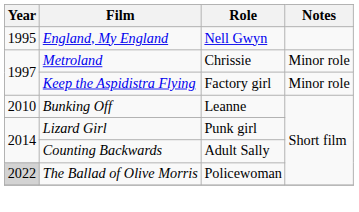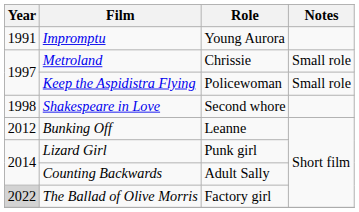 <table class="wikitable">
 <tr>
 <th>Year</th>
 <th>Film</th>
 <th>Role</th>
 <th>Notes</th>
 </tr>
 <tr>
-<td>1995</td>
-<td><em><a href='#'>England, My England</a></em></td>
-<td><a href='#'>Nell Gwyn</a></td>
+<td>1991</td>
+<td><em><a href='#'>Impromptu</a></em></td>
+<td>Young Aurora</td>
 <td></td>
 </tr>
 <tr>
 <td rowspan="2">1997</td>
 <td><em><a href='#'>Metroland</a></em></td>
 <td>Chrissie</td>
-<td>Minor role</td>
+<td>Small role</td>
 </tr>
 <tr>
 <td><em><a href='#'>Keep the Aspidistra Flying</a></em></td>
-<td>Factory girl</td>
-<td>Minor role</td>
+<td>Policewoman</td>
+<td>Small role</td>
 </tr>
 <tr>
-<td>2010</td>
+<td>1998</td>
+<td><em><a href='#'>Shakespeare in Love</a></em></td>
+<td>Second whore</td>
+<td></td>
+</tr>
+<tr>
+<td>2012</td>
 <td><em>Bunking Off</em></td>
 <td>Leanne</td>
 <td rowspan="4">Short film</td>
 </tr>
 <tr>
 <td rowspan="2">2014</td>
 <td><em>Lizard Girl</em></td>
 <td>Punk girl</td>
 </tr>
 <tr>
 <td><em>Counting Backwards</em></td>
 <td>Adult Sally</td>
 </tr>
 <tr>
 <td style="background: lightgrey;">2022</td>
 <td><em>The Ballad of Olive Morris</em></td>
-<td>Policewoman</td>
+<td>Factory girl</td>
 </tr>
 <tr>
 </tr>
 </table>
